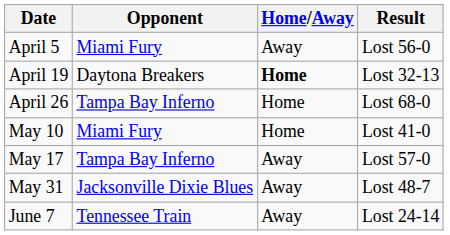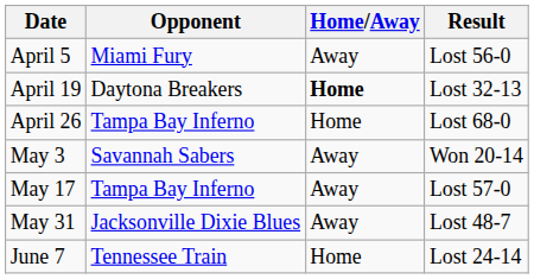 <table class="wikitable">
 <tr>
 <th>Date</th>
 <th>Opponent</th>
 <th><a href='#'>Home</a>/<a href='#'>Away</a></th>
 <th>Result</th>
 </tr>
 <tr>
 <td>April 5</td>
 <td><a href='#'>Miami Fury</a></td>
 <td>Away</td>
 <td>Lost 56-0</td>
 </tr>
 <tr>
 <td>April 19</td>
 <td>Daytona Breakers</td>
 <td><strong>Home</strong></td>
 <td>Lost 32-13</td>
 </tr>
 <tr>
 <td>April 26</td>
 <td><a href='#'>Tampa Bay Inferno</a></td>
 <td>Home</td>
 <td>Lost 68-0</td>
 </tr>
 <tr>
-<td>May 10</td>
-<td><a href='#'>Miami Fury</a></td>
-<td>Home</td>
-<td>Lost 41-0</td>
+<td>May 3</td>
+<td><a href='#'>Savannah Sabers</a></td>
+<td>Away</td>
+<td>Won 20-14</td>
 </tr>
 <tr>
 <td>May 17</td>
 <td><a href='#'>Tampa Bay Inferno</a></td>
 <td>Away</td>
 <td>Lost 57-0</td>
 </tr>
 <tr>
 <td>May 31</td>
 <td><a href='#'>Jacksonville Dixie Blues</a></td>
 <td>Away</td>
 <td>Lost 48-7</td>
 </tr>
 <tr>
 <td>June 7</td>
 <td><a href='#'>Tennessee Train</a></td>
-<td>Away</td>
+<td>Home</td>
 <td>Lost 24-14</td>
 </tr>
 </table>
